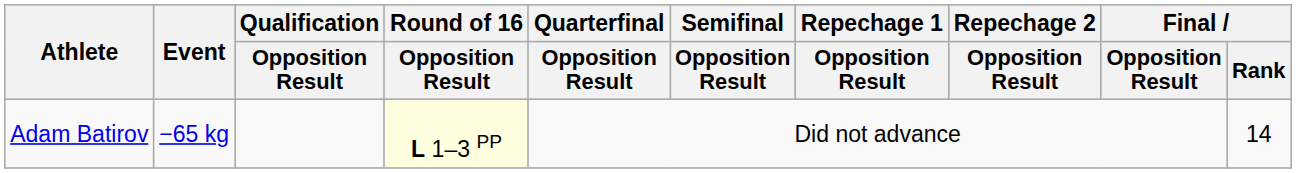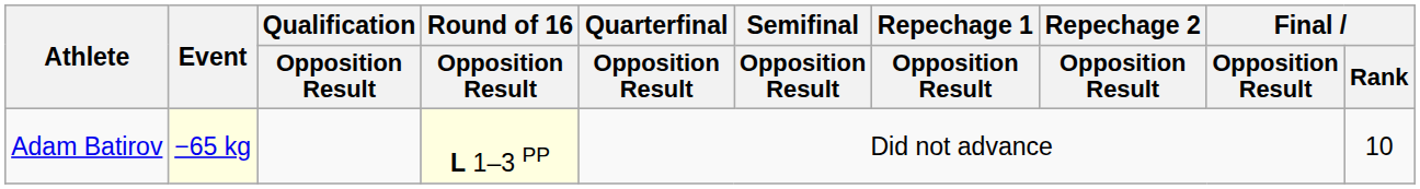 <table class="wikitable" style="font-size:90%">
 <tr>
 <th rowspan=2>Athlete</th>
 <th rowspan=2>Event</th>
 <th>Qualification</th>
 <th>Round of 16</th>
 <th>Quarterfinal</th>
 <th>Semifinal</th>
 <th>Repechage 1</th>
 <th>Repechage 2</th>
 <th colspan=2>Final / </th>
 </tr>
 <tr style="font-size: 95%">
 <th>Opposition<br>Result</th>
 <th>Opposition<br>Result</th>
 <th>Opposition<br>Result</th>
 <th>Opposition<br>Result</th>
 <th>Opposition<br>Result</th>
 <th>Opposition<br>Result</th>
 <th>Opposition<br>Result</th>
 <th>Rank</th>
 </tr>
 <tr align=center>
 <td align=left><a href='#'>Adam Batirov</a></td>
-<td align=left><a href='#'>−65 kg</a></td>
+<td align=left style="background: lightyellow;"><a href='#'>−65 kg</a></td>
 <td></td>
 <td style="background: lightyellow;"><br><strong>L</strong> 1–3 <sup>PP</sup></td>
 <td colspan=5>Did not advance</td>
-<td>14</td>
+<td>10</td>
 </tr>
 </table>
